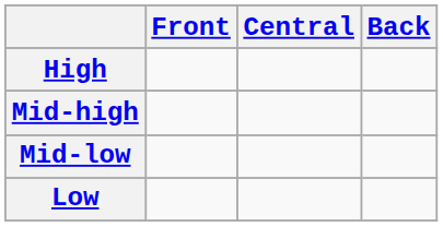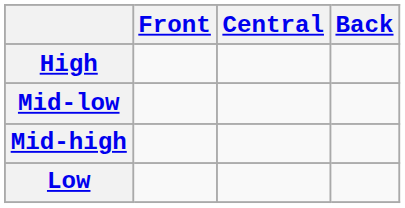 <table class="wikitable">
 <tr>
 <th></th>
 <th><a href='#'>Front</a></th>
 <th><a href='#'>Central</a></th>
 <th><a href='#'>Back</a></th>
 </tr>
 <tr>
 <th><a href='#'>High</a></th>
 <td></td>
 <td></td>
 <td></td>
 </tr>
 <tr>
+<th><a href='#'>Mid-low</a></th>
+<td></td>
+<td></td>
+<td> </td>
+</tr>
+<tr>
 <th><a href='#'>Mid-high</a></th>
 <td></td>
 <td></td>
 <td></td>
-</tr>
-<tr>
-<th><a href='#'>Mid-low</a></th>
-<td></td>
-<td></td>
-<td> </td>
 </tr>
 <tr>
 <th><a href='#'>Low</a></th>
 <td></td>
 <td></td>
 <td></td>
 </tr>
 </table>
